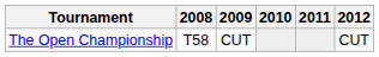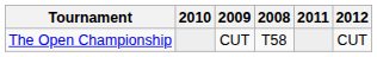 <table class="wikitable" style="font-size:95%;text-align:center;">
 <tr>
 <th>Tournament</th>
+<th>2010</th>
+<th>2009</th>
 <th>2008</th>
-<th>2009</th>
-<th>2010</th>
 <th>2011</th>
 <th>2012</th>
 </tr>
 <tr>
 <td align=left><a href='#'>The Open Championship</a></td>
+<td style="background:#eeeeee;"></td>
+<td>CUT</td>
 <td>T58</td>
-<td>CUT</td>
-<td style="background:#eeeeee;"></td>
 <td style="background:#eeeeee;"></td>
 <td>CUT</td>
 </tr>
 </table>
